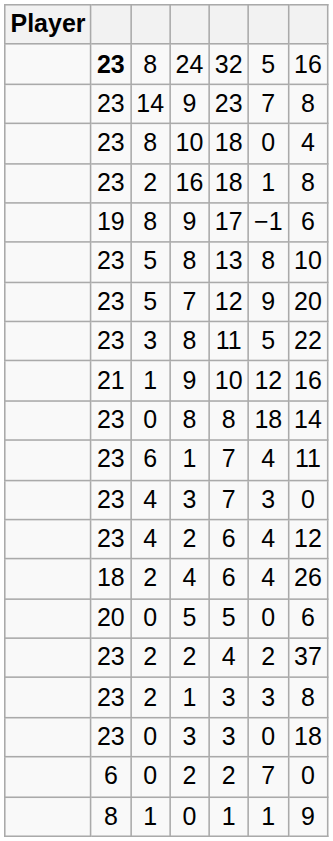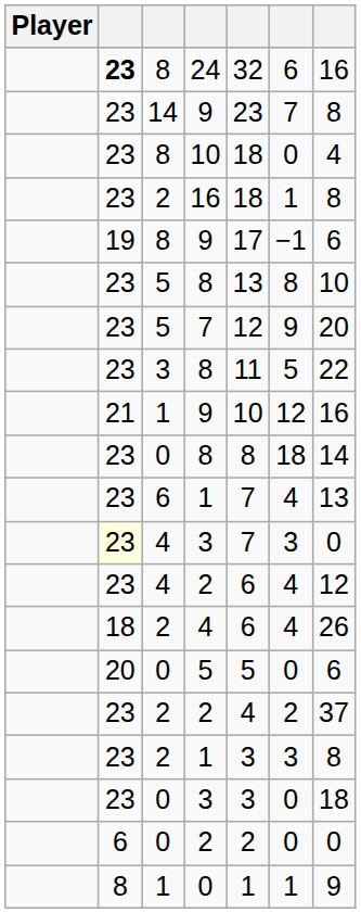 <table class="wikitable sortable" style="text-align:center;">
 <tr>
 <th>Player</th>
 <th></th>
 <th></th>
 <th></th>
 <th></th>
 <th data-sort-type="number"></th>
 <th></th>
 </tr>
 <tr>
 <td></td>
 <td><strong>23</strong></td>
 <td>8</td>
 <td>24</td>
 <td>32</td>
-<td>5</td>
+<td>6</td>
 <td>16</td>
 </tr>
 <tr>
 <td></td>
 <td>23</td>
 <td>14</td>
 <td>9</td>
 <td>23</td>
 <td>7</td>
 <td>8</td>
 </tr>
 <tr>
 <td></td>
 <td>23</td>
 <td>8</td>
 <td>10</td>
 <td>18</td>
 <td>0</td>
 <td>4</td>
 </tr>
 <tr>
 <td></td>
 <td>23</td>
 <td>2</td>
 <td>16</td>
 <td>18</td>
 <td>1</td>
 <td>8</td>
 </tr>
 <tr>
 <td></td>
 <td>19</td>
 <td>8</td>
 <td>9</td>
 <td>17</td>
 <td>−1</td>
 <td>6</td>
 </tr>
 <tr>
 <td></td>
 <td>23</td>
 <td>5</td>
 <td>8</td>
 <td>13</td>
 <td>8</td>
 <td>10</td>
 </tr>
 <tr>
 <td></td>
 <td>23</td>
 <td>5</td>
 <td>7</td>
 <td>12</td>
 <td>9</td>
 <td>20</td>
 </tr>
 <tr>
 <td></td>
 <td>23</td>
 <td>3</td>
 <td>8</td>
 <td>11</td>
 <td>5</td>
 <td>22</td>
 </tr>
 <tr>
 <td></td>
 <td>21</td>
 <td>1</td>
 <td>9</td>
 <td>10</td>
 <td>12</td>
 <td>16</td>
 </tr>
 <tr>
 <td></td>
 <td>23</td>
 <td>0</td>
 <td>8</td>
 <td>8</td>
 <td>18</td>
 <td>14</td>
 </tr>
 <tr>
 <td></td>
 <td>23</td>
 <td>6</td>
 <td>1</td>
 <td>7</td>
 <td>4</td>
-<td>11</td>
+<td>13</td>
 </tr>
 <tr>
 <td></td>
-<td>23</td>
+<td style="background: lightyellow;">23</td>
 <td>4</td>
 <td>3</td>
 <td>7</td>
 <td>3</td>
 <td>0</td>
 </tr>
 <tr>
 <td></td>
 <td>23</td>
 <td>4</td>
 <td>2</td>
 <td>6</td>
 <td>4</td>
 <td>12</td>
 </tr>
 <tr>
 <td></td>
 <td>18</td>
 <td>2</td>
 <td>4</td>
 <td>6</td>
 <td>4</td>
 <td>26</td>
 </tr>
 <tr>
 <td></td>
 <td>20</td>
 <td>0</td>
 <td>5</td>
 <td>5</td>
 <td>0</td>
 <td>6</td>
 </tr>
 <tr>
 <td></td>
 <td>23</td>
 <td>2</td>
 <td>2</td>
 <td>4</td>
 <td>2</td>
 <td>37</td>
 </tr>
 <tr>
 <td></td>
 <td>23</td>
 <td>2</td>
 <td>1</td>
 <td>3</td>
 <td>3</td>
 <td>8</td>
 </tr>
 <tr>
 <td></td>
 <td>23</td>
 <td>0</td>
 <td>3</td>
 <td>3</td>
 <td>0</td>
 <td>18</td>
 </tr>
 <tr>
 <td></td>
 <td>6</td>
 <td>0</td>
 <td>2</td>
 <td>2</td>
-<td>7</td>
+<td>0</td>
 <td>0</td>
 </tr>
 <tr>
 <td></td>
 <td>8</td>
 <td>1</td>
 <td>0</td>
 <td>1</td>
 <td>1</td>
 <td>9</td>
 </tr>
 </table>
